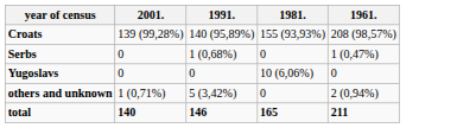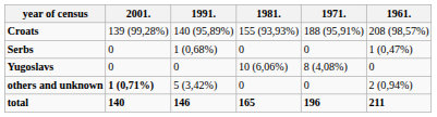 <table class="wikitable" style="font-size:95%;">
 <tr>
 <th>year of census</th>
 <th>2001.</th>
 <th>1991.</th>
 <th>1981.</th>
+<th>1971.</th>
 <th>1961.</th>
 </tr>
 <tr>
 <td><strong>Croats</strong></td>
 <td>139 (99,28%)</td>
 <td>140 (95,89%)</td>
 <td>155 (93,93%)</td>
+<td>188 (95,91%)</td>
 <td>208 (98,57%)</td>
 </tr>
 <tr>
 <td><strong>Serbs</strong></td>
 <td>0</td>
 <td>1 (0,68%)</td>
+<td>0</td>
 <td>0</td>
 <td>1 (0,47%)</td>
 </tr>
 <tr>
 <td><strong>Yugoslavs</strong></td>
 <td>0</td>
 <td>0</td>
 <td>10 (6,06%)</td>
+<td>8 (4,08%)</td>
 <td>0</td>
 </tr>
 <tr>
 <td><strong>others and unknown</strong></td>
-<td>1 (0,71%)</td>
+<td><strong>1 (0,71%)</strong></td>
 <td>5 (3,42%)</td>
+<td>0</td>
 <td>0</td>
 <td>2 (0,94%)</td>
 </tr>
 <tr>
 <td><strong>total</strong></td>
 <td><strong>140</strong></td>
 <td><strong>146</strong></td>
 <td><strong>165</strong></td>
+<td><strong>196</strong></td>
 <td><strong>211</strong></td>
 </tr>
 </table>
